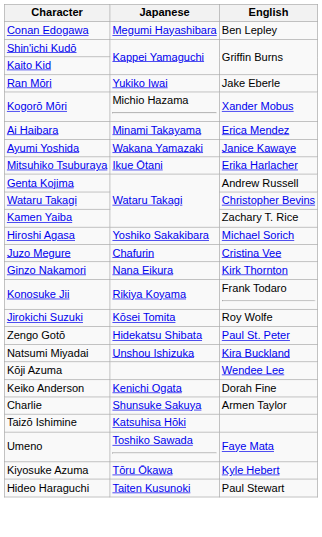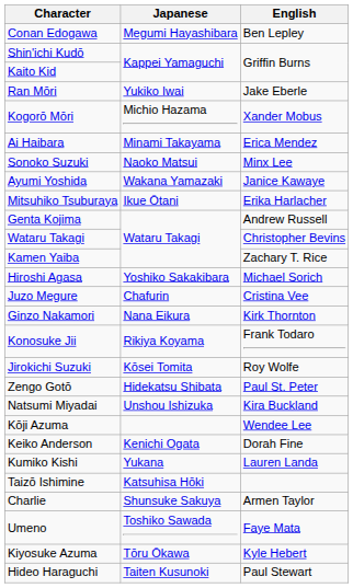 <table class="wikitable">
 <tr>
 <th>Character</th>
 <th>Japanese</th>
 <th>English</th>
 </tr>
 <tr>
 <td><a href='#'>Conan Edogawa</a></td>
 <td><a href='#'>Megumi Hayashibara</a></td>
 <td>Ben Lepley</td>
 </tr>
 <tr>
 <td><a href='#'>Shin'ichi Kudō</a></td>
 <td rowspan="2"><a href='#'>Kappei Yamaguchi</a></td>
 <td rowspan="2">Griffin Burns</td>
 </tr>
 <tr>
 <td><a href='#'>Kaito Kid</a></td>
 </tr>
 <tr>
 <td><a href='#'>Ran Mōri</a></td>
 <td><a href='#'>Yukiko Iwai</a></td>
 <td>Jake Eberle</td>
 </tr>
 <tr>
 <td><a href='#'>Kogorō Mōri</a></td>
 <td>Michio Hazama<hr></td>
 <td><a href='#'>Xander Mobus</a></td>
 </tr>
 <tr>
 <td><a href='#'>Ai Haibara</a></td>
 <td><a href='#'>Minami Takayama</a></td>
 <td><a href='#'>Erica Mendez</a></td>
+</tr>
+<tr>
+<td><a href='#'>Sonoko Suzuki</a></td>
+<td><a href='#'>Naoko Matsui</a></td>
+<td><a href='#'>Minx Lee</a></td>
 </tr>
 <tr>
 <td><a href='#'>Ayumi Yoshida</a></td>
 <td><a href='#'>Wakana Yamazaki</a></td>
 <td><a href='#'>Janice Kawaye</a></td>
 </tr>
 <tr>
 <td><a href='#'>Mitsuhiko Tsuburaya</a></td>
 <td><a href='#'>Ikue Ōtani</a></td>
 <td><a href='#'>Erika Harlacher</a></td>
 </tr>
 <tr>
 <td><a href='#'>Genta Kojima</a></td>
 <td rowspan="3"><a href='#'>Wataru Takagi</a></td>
 <td>Andrew Russell</td>
 </tr>
 <tr>
 <td><a href='#'>Wataru Takagi</a></td>
 <td><a href='#'>Christopher Bevins</a></td>
 </tr>
 <tr>
 <td><a href='#'>Kamen Yaiba</a></td>
 <td>Zachary T. Rice</td>
 </tr>
 <tr>
 <td><a href='#'>Hiroshi Agasa</a></td>
 <td><a href='#'>Yoshiko Sakakibara</a></td>
 <td><a href='#'>Michael Sorich</a></td>
 </tr>
 <tr>
 <td><a href='#'>Juzo Megure</a></td>
 <td><a href='#'>Chafurin</a></td>
 <td><a href='#'>Cristina Vee</a></td>
 </tr>
 <tr>
 <td><a href='#'>Ginzo Nakamori</a></td>
 <td><a href='#'>Nana Eikura</a></td>
 <td><a href='#'>Kirk Thornton</a></td>
 </tr>
 <tr>
 <td><a href='#'>Konosuke Jii</a></td>
 <td><a href='#'>Rikiya Koyama</a></td>
 <td>Frank Todaro<hr></td>
 </tr>
 <tr>
 <td><a href='#'>Jirokichi Suzuki</a></td>
 <td><a href='#'>Kōsei Tomita</a></td>
 <td>Roy Wolfe</td>
 </tr>
 <tr>
 <td>Zengo Gotō</td>
 <td><a href='#'>Hidekatsu Shibata</a></td>
 <td><a href='#'>Paul St. Peter</a></td>
 </tr>
 <tr>
 <td>Natsumi Miyadai</td>
 <td><a href='#'>Unshou Ishizuka</a></td>
 <td><a href='#'>Kira Buckland</a></td>
 </tr>
 <tr>
 <td>Kōji Azuma</td>
 <td></td>
 <td><a href='#'>Wendee Lee</a></td>
 </tr>
 <tr>
 <td>Keiko Anderson</td>
 <td><a href='#'>Kenichi Ogata</a></td>
 <td>Dorah Fine</td>
 </tr>
 <tr>
-<td>Charlie</td>
-<td><a href='#'>Shunsuke Sakuya</a></td>
-<td>Armen Taylor</td>
+<td>Kumiko Kishi</td>
+<td><a href='#'>Yukana</a></td>
+<td><a href='#'>Lauren Landa</a></td>
 </tr>
 <tr>
 <td>Taizō Ishimine</td>
 <td><a href='#'>Katsuhisa Hōki</a></td>
 <td></td>
+</tr>
+<tr>
+<td>Charlie</td>
+<td><a href='#'>Shunsuke Sakuya</a></td>
+<td>Armen Taylor</td>
 </tr>
 <tr>
 <td>Umeno</td>
 <td><a href='#'>Toshiko Sawada</a><hr></td>
 <td><a href='#'>Faye Mata</a></td>
 </tr>
 <tr>
 <td>Kiyosuke Azuma</td>
 <td><a href='#'>Tōru Ōkawa</a></td>
 <td><a href='#'>Kyle Hebert</a></td>
 </tr>
 <tr>
 <td>Hideo Haraguchi</td>
 <td><a href='#'>Taiten Kusunoki</a></td>
 <td>Paul Stewart</td>
 </tr>
 </table>
